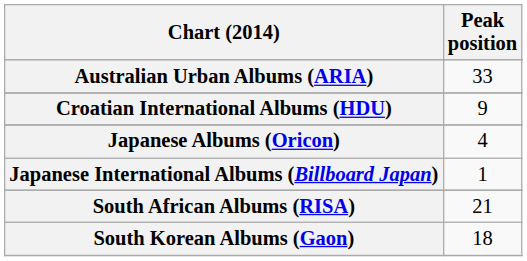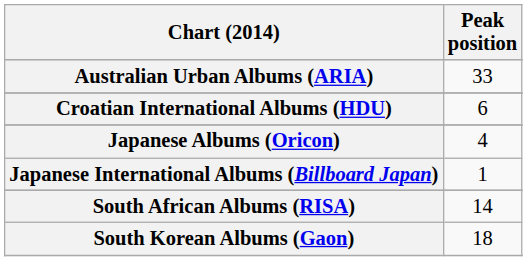 <table class="wikitable sortable plainrowheaders" style="text-align:center">
 <tr>
 <th scope="col">Chart (2014)</th>
 <th scope="col">Peak<br>position</th>
 </tr>
 <tr>
 </tr>
 <tr>
 <th scope="row">Australian Urban Albums (<a href='#'>ARIA</a>)</th>
 <td>33</td>
 </tr>
 <tr>
 </tr>
 <tr>
 </tr>
 <tr>
 </tr>
 <tr>
 </tr>
 <tr>
 <th scope="row">Croatian International Albums (<a href='#'>HDU</a>)</th>
-<td>9</td>
+<td>6</td>
 </tr>
 <tr>
 </tr>
 <tr>
 </tr>
 <tr>
 </tr>
 <tr>
 </tr>
 <tr>
 </tr>
 <tr>
 </tr>
 <tr>
 </tr>
 <tr>
 </tr>
 <tr>
 </tr>
 <tr>
 <th scope="row">Japanese Albums (<a href='#'>Oricon</a>)</th>
 <td>4</td>
 </tr>
 <tr>
 <th scope="row">Japanese International Albums (<em><a href='#'>Billboard Japan</a></em>)</th>
 <td>1</td>
 </tr>
 <tr>
 </tr>
 <tr>
 </tr>
 <tr>
 </tr>
 <tr>
 </tr>
 <tr>
 </tr>
 <tr>
 <th scope="row">South African Albums (<a href='#'>RISA</a>)</th>
-<td>21</td>
+<td>14</td>
 </tr>
 <tr>
 <th scope="row">South Korean Albums (<a href='#'>Gaon</a>)</th>
 <td>18</td>
 </tr>
 <tr>
 </tr>
 <tr>
 </tr>
 <tr>
 </tr>
 <tr>
 </tr>
 <tr>
 </tr>
 <tr>
 </tr>
 <tr>
 </tr>
 </table>
